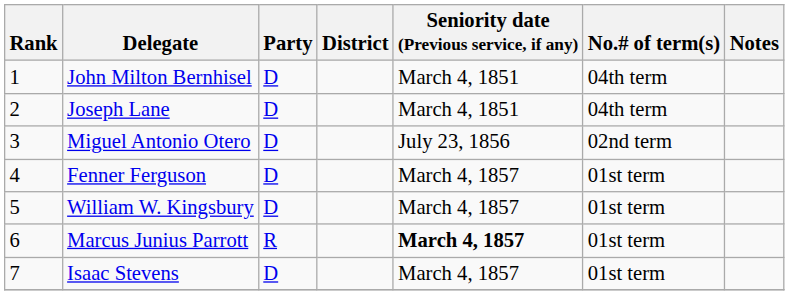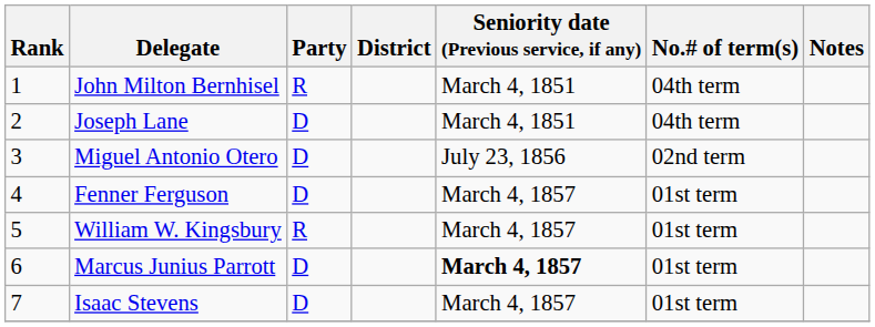 <table class="wikitable sortable">
 <tr valign=bottom>
 <th>Rank</th>
 <th>Delegate</th>
 <th>Party</th>
 <th>District</th>
 <th>Seniority date<br><small>(Previous service, if any)</small><br></th>
 <th>No.# of term(s)</th>
 <th>Notes</th>
 </tr>
 <tr>
 <td>1</td>
 <td><a href='#'>John Milton Bernhisel</a></td>
-<td><a href='#'>D</a></td>
+<td><a href='#'>R</a></td>
 <td></td>
 <td>March 4, 1851</td>
 <td>04th term</td>
 <td></td>
 </tr>
 <tr>
 <td>2</td>
 <td><a href='#'>Joseph Lane</a></td>
 <td><a href='#'>D</a></td>
 <td></td>
 <td>March 4, 1851</td>
 <td>04th term</td>
 <td></td>
 </tr>
 <tr>
 <td>3</td>
 <td><a href='#'>Miguel Antonio Otero</a></td>
 <td><a href='#'>D</a></td>
 <td></td>
 <td>July 23, 1856</td>
 <td>02nd term</td>
 <td></td>
 </tr>
 <tr>
 <td>4</td>
 <td><a href='#'>Fenner Ferguson</a></td>
 <td><a href='#'>D</a></td>
 <td></td>
 <td>March 4, 1857</td>
 <td>01st term</td>
 <td></td>
 </tr>
 <tr>
 <td>5</td>
 <td><a href='#'>William W. Kingsbury</a></td>
-<td><a href='#'>D</a></td>
+<td><a href='#'>R</a></td>
 <td></td>
 <td>March 4, 1857</td>
 <td>01st term</td>
 <td></td>
 </tr>
 <tr>
 <td>6</td>
 <td><a href='#'>Marcus Junius Parrott</a></td>
-<td><a href='#'>R</a></td>
+<td><a href='#'>D</a></td>
 <td></td>
 <td><strong>March 4, 1857</strong></td>
 <td>01st term</td>
 <td></td>
 </tr>
 <tr>
 <td>7</td>
 <td><a href='#'>Isaac Stevens</a></td>
 <td><a href='#'>D</a></td>
 <td></td>
 <td>March 4, 1857</td>
 <td>01st term</td>
 <td></td>
 </tr>
 <tr>
 </tr>
 </table>
